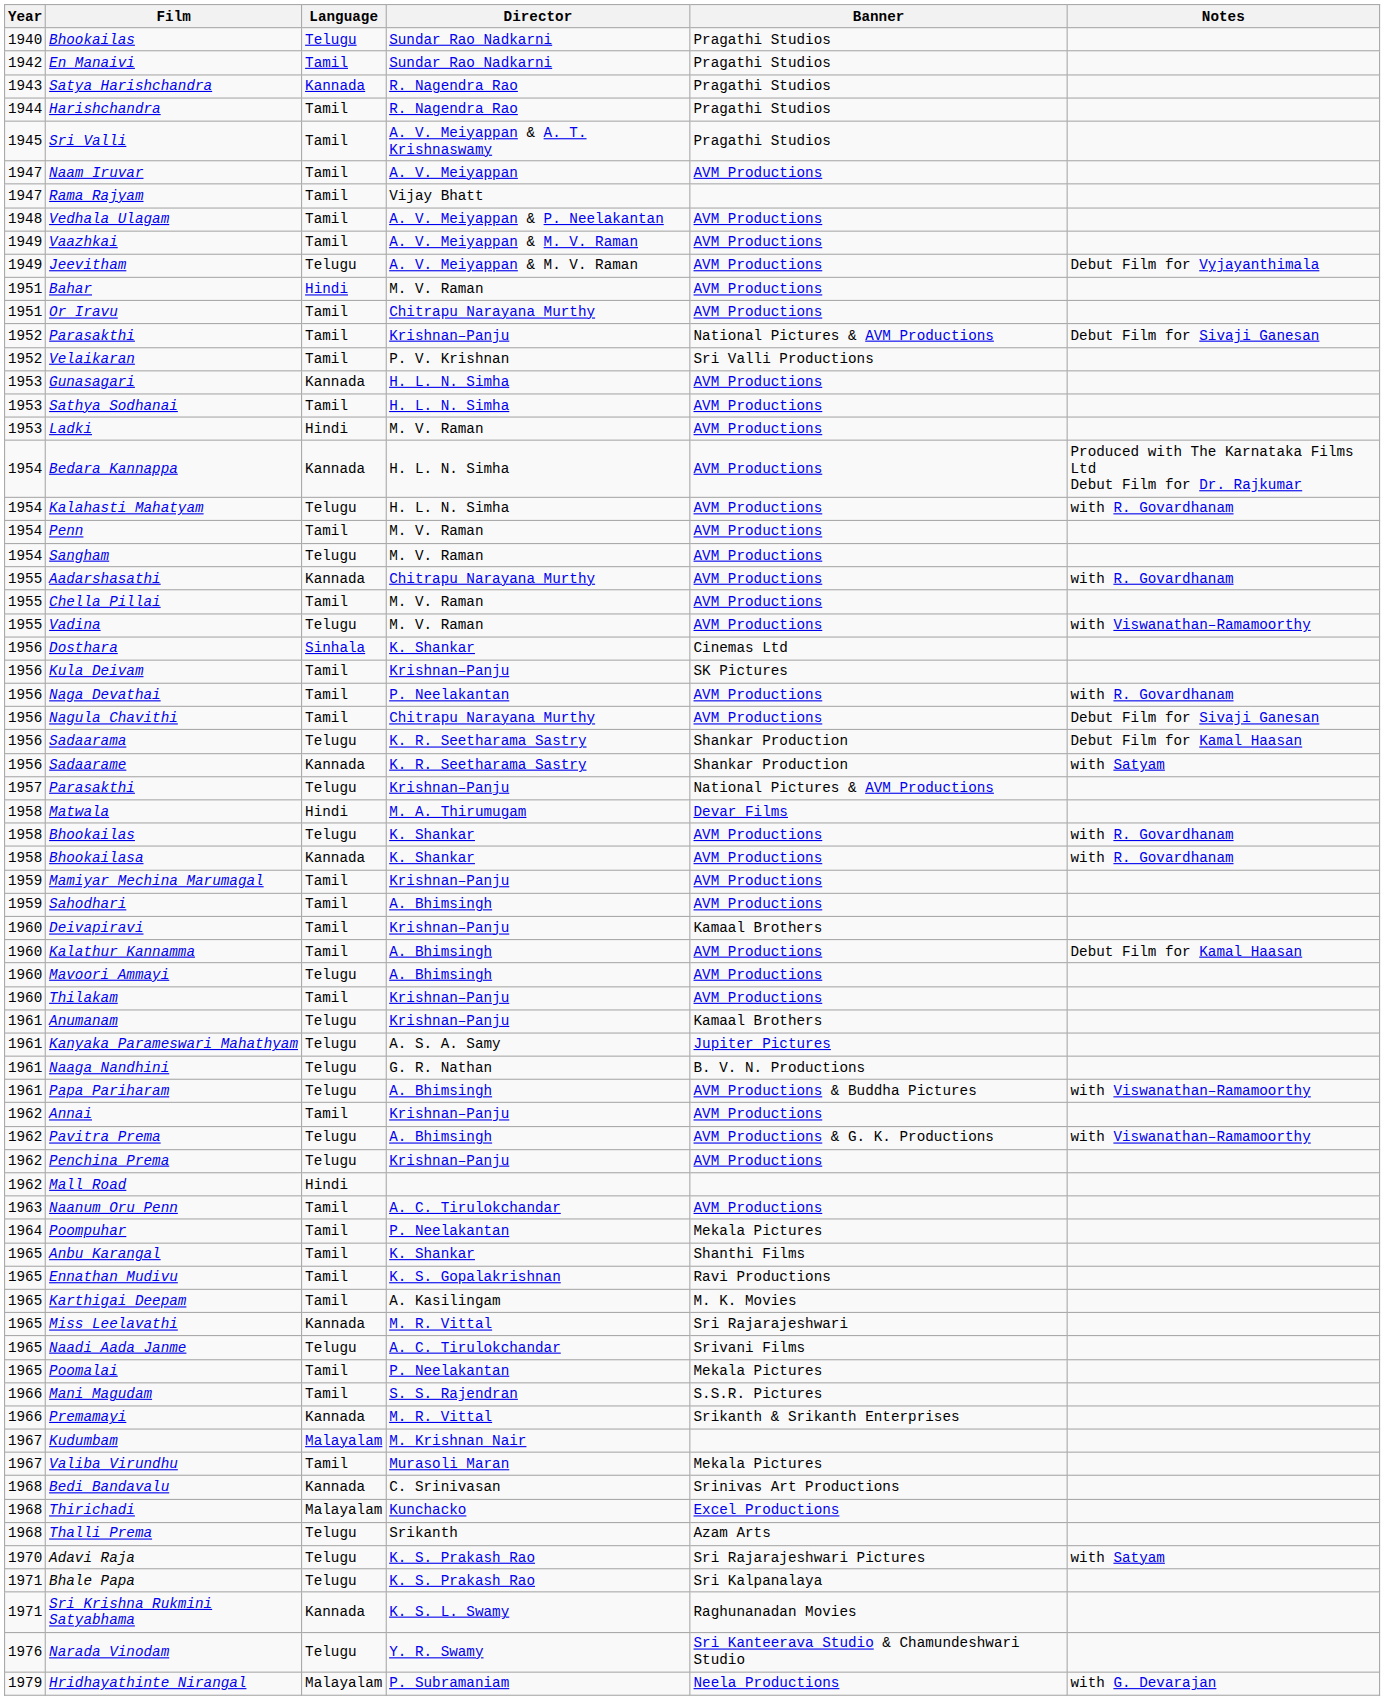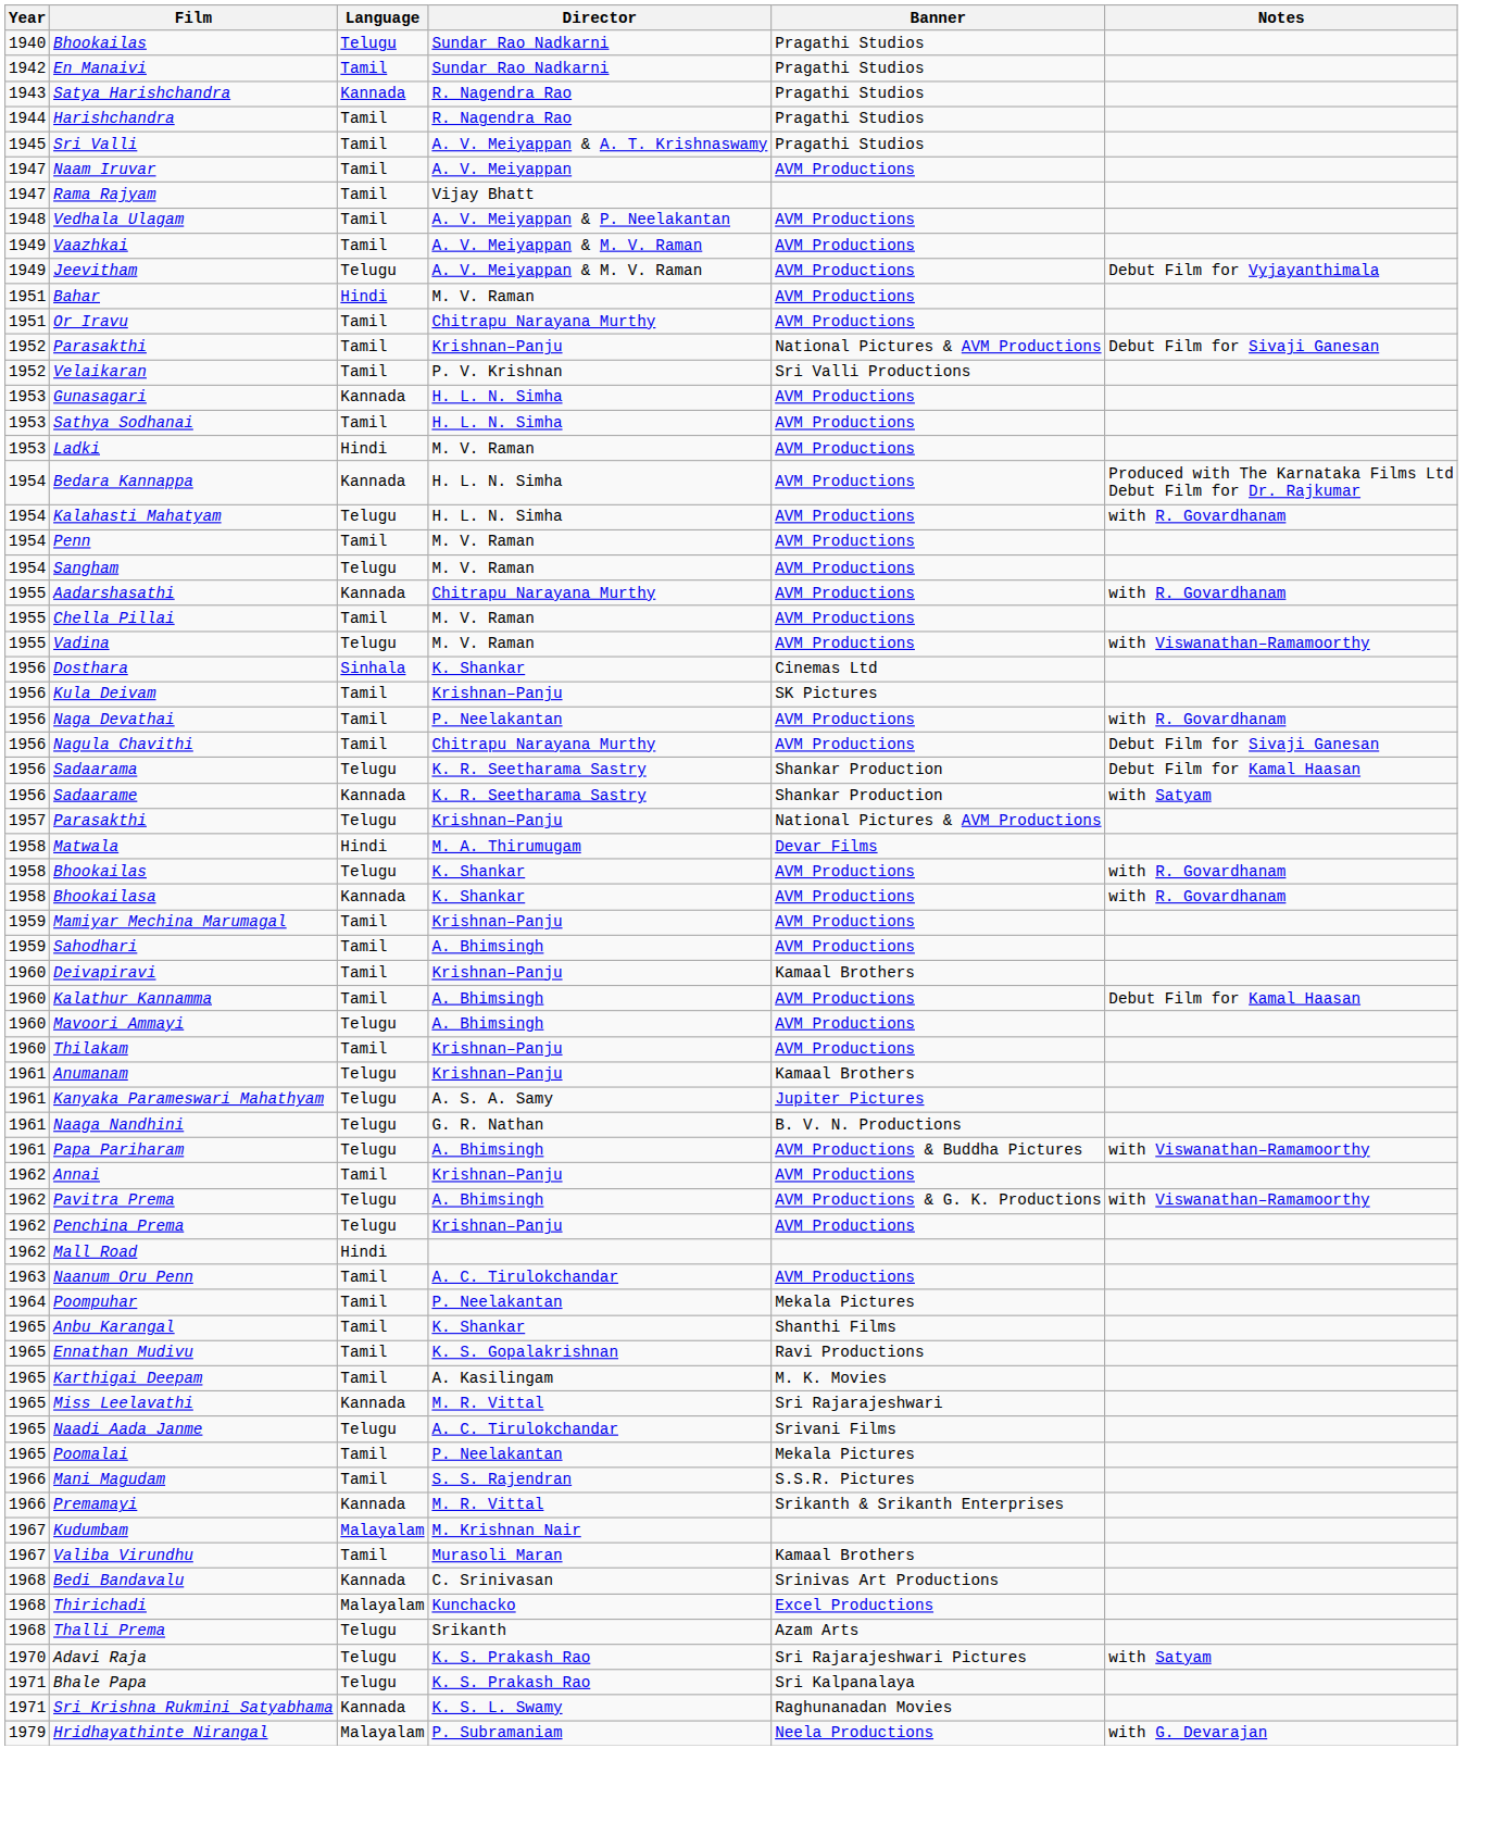 <table class="wikitable sortable">
 <tr>
 <th>Year</th>
 <th>Film</th>
 <th>Language</th>
 <th>Director</th>
 <th>Banner</th>
 <th>Notes</th>
 </tr>
 <tr>
 <td>1940</td>
 <td><em><a href='#'>Bhookailas</a></em></td>
 <td><a href='#'>Telugu</a></td>
 <td><a href='#'>Sundar Rao Nadkarni</a></td>
 <td>Pragathi Studios</td>
 <td></td>
 </tr>
 <tr>
 <td>1942</td>
 <td><em><a href='#'>En Manaivi</a></em></td>
 <td><a href='#'>Tamil</a></td>
 <td><a href='#'>Sundar Rao Nadkarni</a></td>
 <td>Pragathi Studios</td>
 <td></td>
 </tr>
 <tr>
 <td>1943</td>
 <td><em><a href='#'>Satya Harishchandra</a></em></td>
 <td><a href='#'>Kannada</a></td>
 <td><a href='#'>R. Nagendra Rao</a></td>
 <td>Pragathi Studios</td>
 <td></td>
 </tr>
 <tr>
 <td>1944</td>
 <td><em><a href='#'>Harishchandra</a></em></td>
 <td>Tamil</td>
 <td><a href='#'>R. Nagendra Rao</a></td>
 <td>Pragathi Studios</td>
 <td></td>
 </tr>
 <tr>
 <td>1945</td>
 <td><em><a href='#'>Sri Valli</a></em></td>
 <td>Tamil</td>
 <td><a href='#'>A. V. Meiyappan</a> & <a href='#'>A. T. Krishnaswamy</a></td>
 <td>Pragathi Studios</td>
 <td></td>
 </tr>
 <tr>
 <td>1947</td>
 <td><em><a href='#'>Naam Iruvar</a></em></td>
 <td>Tamil</td>
 <td><a href='#'>A. V. Meiyappan</a></td>
 <td><a href='#'>AVM Productions</a></td>
 <td></td>
 </tr>
 <tr>
 <td>1947</td>
 <td><em><a href='#'>Rama Rajyam</a></em></td>
 <td>Tamil</td>
 <td>Vijay Bhatt</td>
 <td></td>
 <td></td>
 </tr>
 <tr>
 <td>1948</td>
 <td><em><a href='#'>Vedhala Ulagam</a></em></td>
 <td>Tamil</td>
 <td><a href='#'>A. V. Meiyappan</a> & <a href='#'>P. Neelakantan</a></td>
 <td><a href='#'>AVM Productions</a></td>
 <td></td>
 </tr>
 <tr>
 <td>1949</td>
 <td><em><a href='#'>Vaazhkai</a></em></td>
 <td>Tamil</td>
 <td><a href='#'>A. V. Meiyappan</a> & <a href='#'>M. V. Raman</a></td>
 <td><a href='#'>AVM Productions</a></td>
 <td></td>
 </tr>
 <tr>
 <td>1949</td>
 <td><em><a href='#'>Jeevitham</a></em></td>
 <td>Telugu</td>
 <td><a href='#'>A. V. Meiyappan</a> & M. V. Raman</td>
 <td><a href='#'>AVM Productions</a></td>
 <td>Debut Film for <a href='#'>Vyjayanthimala</a></td>
 </tr>
 <tr>
 <td>1951</td>
 <td><em><a href='#'>Bahar</a></em></td>
 <td><a href='#'>Hindi</a></td>
 <td>M. V. Raman</td>
 <td><a href='#'>AVM Productions</a></td>
 <td></td>
 </tr>
 <tr>
 <td>1951</td>
 <td><em><a href='#'>Or Iravu</a></em></td>
 <td>Tamil</td>
 <td><a href='#'>Chitrapu Narayana Murthy</a></td>
 <td><a href='#'>AVM Productions</a></td>
 <td></td>
 </tr>
 <tr>
 <td>1952</td>
 <td><em><a href='#'>Parasakthi</a></em></td>
 <td>Tamil</td>
 <td><a href='#'>Krishnan–Panju</a></td>
 <td>National Pictures & <a href='#'>AVM Productions</a></td>
 <td>Debut Film for <a href='#'>Sivaji Ganesan</a></td>
 </tr>
 <tr>
 <td>1952</td>
 <td><em><a href='#'>Velaikaran</a></em></td>
 <td>Tamil</td>
 <td>P. V. Krishnan</td>
 <td>Sri Valli Productions</td>
 <td></td>
 </tr>
 <tr>
 <td>1953</td>
 <td><em><a href='#'>Gunasagari</a></em></td>
 <td>Kannada</td>
 <td><a href='#'>H. L. N. Simha</a></td>
 <td><a href='#'>AVM Productions</a></td>
 <td></td>
 </tr>
 <tr>
 <td>1953</td>
 <td><em><a href='#'>Sathya Sodhanai</a></em></td>
 <td>Tamil</td>
 <td><a href='#'>H. L. N. Simha</a></td>
 <td><a href='#'>AVM Productions</a></td>
 <td></td>
 </tr>
 <tr>
 <td>1953</td>
 <td><em><a href='#'>Ladki</a></em></td>
 <td>Hindi</td>
 <td>M. V. Raman</td>
 <td><a href='#'>AVM Productions</a></td>
 <td></td>
 </tr>
 <tr>
 <td>1954</td>
 <td><em><a href='#'>Bedara Kannappa</a></em></td>
 <td>Kannada</td>
 <td>H. L. N. Simha</td>
 <td><a href='#'>AVM Productions</a></td>
 <td>Produced with The Karnataka Films Ltd<br>Debut Film for <a href='#'>Dr. Rajkumar</a></td>
 </tr>
 <tr>
 <td>1954</td>
 <td><em><a href='#'>Kalahasti Mahatyam</a></em></td>
 <td>Telugu</td>
 <td>H. L. N. Simha</td>
 <td><a href='#'>AVM Productions</a></td>
 <td>with <a href='#'>R. Govardhanam</a></td>
 </tr>
 <tr>
 <td>1954</td>
 <td><em><a href='#'>Penn</a></em></td>
 <td>Tamil</td>
 <td>M. V. Raman</td>
 <td><a href='#'>AVM Productions</a></td>
 <td></td>
 </tr>
 <tr>
 <td>1954</td>
 <td><em><a href='#'>Sangham</a></em></td>
 <td>Telugu</td>
 <td>M. V. Raman</td>
 <td><a href='#'>AVM Productions</a></td>
 <td></td>
 </tr>
 <tr>
 <td>1955</td>
 <td><em><a href='#'>Aadarshasathi</a></em></td>
 <td>Kannada</td>
 <td><a href='#'>Chitrapu Narayana Murthy</a></td>
 <td><a href='#'>AVM Productions</a></td>
 <td>with <a href='#'>R. Govardhanam</a></td>
 </tr>
 <tr>
 <td>1955</td>
 <td><em><a href='#'>Chella Pillai</a></em></td>
 <td>Tamil</td>
 <td>M. V. Raman</td>
 <td><a href='#'>AVM Productions</a></td>
 <td></td>
 </tr>
 <tr>
 <td>1955</td>
 <td><em><a href='#'>Vadina</a></em></td>
 <td>Telugu</td>
 <td>M. V. Raman</td>
 <td><a href='#'>AVM Productions</a></td>
 <td>with <a href='#'>Viswanathan–Ramamoorthy</a></td>
 </tr>
 <tr>
 <td>1956</td>
 <td><em><a href='#'>Dosthara</a></em></td>
 <td><a href='#'>Sinhala</a></td>
 <td><a href='#'>K. Shankar</a></td>
 <td>Cinemas Ltd</td>
 <td></td>
 </tr>
 <tr>
 <td>1956</td>
 <td><em><a href='#'>Kula Deivam</a></em></td>
 <td>Tamil</td>
 <td><a href='#'>Krishnan–Panju</a></td>
 <td>SK Pictures</td>
 <td></td>
 </tr>
 <tr>
 <td>1956</td>
 <td><em><a href='#'>Naga Devathai</a></em></td>
 <td>Tamil</td>
 <td><a href='#'>P. Neelakantan</a></td>
 <td><a href='#'>AVM Productions</a></td>
 <td>with <a href='#'>R. Govardhanam</a></td>
 </tr>
 <tr>
 <td>1956</td>
 <td><em><a href='#'>Nagula Chavithi</a></em></td>
 <td>Tamil</td>
 <td><a href='#'>Chitrapu Narayana Murthy</a></td>
 <td><a href='#'>AVM Productions</a></td>
 <td>Debut Film for <a href='#'>Sivaji Ganesan</a></td>
 </tr>
 <tr>
 <td>1956</td>
 <td><em><a href='#'>Sadaarama</a></em></td>
 <td>Telugu</td>
 <td><a href='#'>K. R. Seetharama Sastry</a></td>
 <td>Shankar Production</td>
 <td>Debut Film for <a href='#'>Kamal Haasan</a></td>
 </tr>
 <tr>
 <td>1956</td>
 <td><em><a href='#'>Sadaarame</a></em></td>
 <td>Kannada</td>
 <td><a href='#'>K. R. Seetharama Sastry</a></td>
 <td>Shankar Production</td>
 <td>with <a href='#'>Satyam</a></td>
 </tr>
 <tr>
 <td>1957</td>
 <td><em><a href='#'>Parasakthi</a></em></td>
 <td>Telugu</td>
 <td><a href='#'>Krishnan–Panju</a></td>
 <td>National Pictures & <a href='#'>AVM Productions</a></td>
 <td></td>
 </tr>
 <tr>
 <td>1958</td>
 <td><em><a href='#'>Matwala</a></em></td>
 <td>Hindi</td>
 <td><a href='#'>M. A. Thirumugam</a></td>
 <td><a href='#'>Devar Films</a></td>
 <td></td>
 </tr>
 <tr>
 <td>1958</td>
 <td><em><a href='#'>Bhookailas</a></em></td>
 <td>Telugu</td>
 <td><a href='#'>K. Shankar</a></td>
 <td><a href='#'>AVM Productions</a></td>
 <td>with <a href='#'>R. Govardhanam</a></td>
 </tr>
 <tr>
 <td>1958</td>
 <td><em><a href='#'>Bhookailasa</a></em></td>
 <td>Kannada</td>
 <td><a href='#'>K. Shankar</a></td>
 <td><a href='#'>AVM Productions</a></td>
 <td>with <a href='#'>R. Govardhanam</a></td>
 </tr>
 <tr>
 <td>1959</td>
 <td><em><a href='#'>Mamiyar Mechina Marumagal</a></em></td>
 <td>Tamil</td>
 <td><a href='#'>Krishnan–Panju</a></td>
 <td><a href='#'>AVM Productions</a></td>
 <td></td>
 </tr>
 <tr>
 <td>1959</td>
 <td><em><a href='#'>Sahodhari</a></em></td>
 <td>Tamil</td>
 <td><a href='#'>A. Bhimsingh</a></td>
 <td><a href='#'>AVM Productions</a></td>
 <td></td>
 </tr>
 <tr>
 <td>1960</td>
 <td><em><a href='#'>Deivapiravi</a></em></td>
 <td>Tamil</td>
 <td><a href='#'>Krishnan–Panju</a></td>
 <td>Kamaal Brothers</td>
 <td></td>
 </tr>
 <tr>
 <td>1960</td>
 <td><em><a href='#'>Kalathur Kannamma</a></em></td>
 <td>Tamil</td>
 <td><a href='#'>A. Bhimsingh</a></td>
 <td><a href='#'>AVM Productions</a></td>
 <td>Debut Film for <a href='#'>Kamal Haasan</a></td>
 </tr>
 <tr>
 <td>1960</td>
 <td><em><a href='#'>Mavoori Ammayi</a></em></td>
 <td>Telugu</td>
 <td><a href='#'>A. Bhimsingh</a></td>
 <td><a href='#'>AVM Productions</a></td>
 <td></td>
 </tr>
 <tr>
 <td>1960</td>
 <td><em><a href='#'>Thilakam</a></em></td>
 <td>Tamil</td>
 <td><a href='#'>Krishnan–Panju</a></td>
 <td><a href='#'>AVM Productions</a></td>
 <td></td>
 </tr>
 <tr>
 <td>1961</td>
 <td><em><a href='#'>Anumanam</a></em></td>
 <td>Telugu</td>
 <td><a href='#'>Krishnan–Panju</a></td>
 <td>Kamaal Brothers</td>
 <td></td>
 </tr>
 <tr>
 <td>1961</td>
 <td><em><a href='#'>Kanyaka Parameswari Mahathyam</a></em></td>
 <td>Telugu</td>
 <td>A. S. A. Samy</td>
 <td><a href='#'>Jupiter Pictures</a></td>
 <td></td>
 </tr>
 <tr>
 <td>1961</td>
 <td><em><a href='#'>Naaga Nandhini</a></em></td>
 <td>Telugu</td>
 <td>G. R. Nathan</td>
 <td>B. V. N. Productions</td>
 <td></td>
 </tr>
 <tr>
 <td>1961</td>
 <td><em><a href='#'>Papa Pariharam</a></em></td>
 <td>Telugu</td>
 <td><a href='#'>A. Bhimsingh</a></td>
 <td><a href='#'>AVM Productions</a> & Buddha Pictures</td>
 <td>with <a href='#'>Viswanathan–Ramamoorthy</a></td>
 </tr>
 <tr>
 <td>1962</td>
 <td><em><a href='#'>Annai</a></em></td>
 <td>Tamil</td>
 <td><a href='#'>Krishnan–Panju</a></td>
 <td><a href='#'>AVM Productions</a></td>
 <td></td>
 </tr>
 <tr>
 <td>1962</td>
 <td><em><a href='#'>Pavitra Prema</a></em></td>
 <td>Telugu</td>
 <td><a href='#'>A. Bhimsingh</a></td>
 <td><a href='#'>AVM Productions</a> & G. K. Productions</td>
 <td>with <a href='#'>Viswanathan–Ramamoorthy</a></td>
 </tr>
 <tr>
 <td>1962</td>
 <td><em><a href='#'>Penchina Prema</a></em></td>
 <td>Telugu</td>
 <td><a href='#'>Krishnan–Panju</a></td>
 <td><a href='#'>AVM Productions</a></td>
 <td></td>
 </tr>
 <tr>
 <td>1962</td>
 <td><em><a href='#'>Mall Road</a></em></td>
 <td>Hindi</td>
 <td></td>
 <td></td>
 <td></td>
 </tr>
 <tr>
 <td>1963</td>
 <td><em><a href='#'>Naanum Oru Penn</a></em></td>
 <td>Tamil</td>
 <td><a href='#'>A. C. Tirulokchandar</a></td>
 <td><a href='#'>AVM Productions</a></td>
 <td></td>
 </tr>
 <tr>
 <td>1964</td>
 <td><em><a href='#'>Poompuhar</a></em></td>
 <td>Tamil</td>
 <td><a href='#'>P. Neelakantan</a></td>
 <td>Mekala Pictures</td>
 <td></td>
 </tr>
 <tr>
 <td>1965</td>
 <td><em><a href='#'>Anbu Karangal</a></em></td>
 <td>Tamil</td>
 <td><a href='#'>K. Shankar</a></td>
 <td>Shanthi Films</td>
 <td></td>
 </tr>
 <tr>
 <td>1965</td>
 <td><em><a href='#'>Ennathan Mudivu</a></em></td>
 <td>Tamil</td>
 <td><a href='#'>K. S. Gopalakrishnan</a></td>
 <td>Ravi Productions</td>
 <td></td>
 </tr>
 <tr>
 <td>1965</td>
 <td><em><a href='#'>Karthigai Deepam</a></em></td>
 <td>Tamil</td>
 <td>A. Kasilingam</td>
 <td>M. K. Movies</td>
 <td></td>
 </tr>
 <tr>
 <td>1965</td>
 <td><em><a href='#'>Miss Leelavathi</a></em></td>
 <td>Kannada</td>
 <td><a href='#'>M. R. Vittal</a></td>
 <td>Sri Rajarajeshwari</td>
 <td></td>
 </tr>
 <tr>
 <td>1965</td>
 <td><em><a href='#'>Naadi Aada Janme</a></em></td>
 <td>Telugu</td>
 <td><a href='#'>A. C. Tirulokchandar</a></td>
 <td>Srivani Films</td>
 <td></td>
 </tr>
 <tr>
 <td>1965</td>
 <td><em><a href='#'>Poomalai</a></em></td>
 <td>Tamil</td>
 <td><a href='#'>P. Neelakantan</a></td>
 <td>Mekala Pictures</td>
 <td></td>
 </tr>
 <tr>
 <td>1966</td>
 <td><em><a href='#'>Mani Magudam</a></em></td>
 <td>Tamil</td>
 <td><a href='#'>S. S. Rajendran</a></td>
 <td>S.S.R. Pictures</td>
 <td></td>
 </tr>
 <tr>
 <td>1966</td>
 <td><em><a href='#'>Premamayi</a></em></td>
 <td>Kannada</td>
 <td><a href='#'>M. R. Vittal</a></td>
 <td>Srikanth & Srikanth Enterprises</td>
 <td></td>
 </tr>
 <tr>
 <td>1967</td>
 <td><em><a href='#'>Kudumbam</a></em></td>
 <td><a href='#'>Malayalam</a></td>
 <td><a href='#'>M. Krishnan Nair</a></td>
 <td></td>
 <td></td>
 </tr>
 <tr>
 <td>1967</td>
 <td><em><a href='#'>Valiba Virundhu</a></em></td>
 <td>Tamil</td>
 <td><a href='#'>Murasoli Maran</a></td>
-<td>Mekala Pictures</td>
+<td>Kamaal Brothers</td>
 <td></td>
 </tr>
 <tr>
 <td>1968</td>
 <td><em><a href='#'>Bedi Bandavalu</a></em></td>
 <td>Kannada</td>
 <td>C. Srinivasan</td>
 <td>Srinivas Art Productions</td>
 <td></td>
 </tr>
 <tr>
 <td>1968</td>
 <td><em><a href='#'>Thirichadi</a></em></td>
 <td>Malayalam</td>
 <td><a href='#'>Kunchacko</a></td>
 <td><a href='#'>Excel Productions</a></td>
 <td></td>
 </tr>
 <tr>
 <td>1968</td>
 <td><em><a href='#'>Thalli Prema</a></em></td>
 <td>Telugu</td>
 <td>Srikanth</td>
 <td>Azam Arts</td>
 <td></td>
 </tr>
 <tr>
 <td>1970</td>
 <td><em>Adavi Raja</em></td>
 <td>Telugu</td>
 <td><a href='#'>K. S. Prakash Rao</a></td>
 <td>Sri Rajarajeshwari Pictures</td>
 <td>with <a href='#'>Satyam</a></td>
 </tr>
 <tr>
 <td>1971</td>
 <td><em>Bhale Papa</em></td>
 <td>Telugu</td>
 <td><a href='#'>K. S. Prakash Rao</a></td>
 <td>Sri Kalpanalaya</td>
 <td></td>
 </tr>
 <tr>
 <td>1971</td>
 <td><em><a href='#'>Sri Krishna Rukmini Satyabhama</a></em></td>
 <td>Kannada</td>
 <td><a href='#'>K. S. L. Swamy</a></td>
 <td>Raghunanadan Movies</td>
 <td></td>
 </tr>
 <tr>
-<td>1976</td>
-<td><em><a href='#'>Narada Vinodam</a></em></td>
-<td>Telugu</td>
-<td><a href='#'>Y. R. Swamy</a></td>
-<td><a href='#'>Sri Kanteerava Studio</a> & Chamundeshwari Studio</td>
-<td></td>
-</tr>
-<tr>
 <td>1979</td>
 <td><em><a href='#'>Hridhayathinte Nirangal</a></em></td>
 <td>Malayalam</td>
 <td><a href='#'>P. Subramaniam</a></td>
 <td><a href='#'>Neela Productions</a></td>
 <td>with <a href='#'>G. Devarajan</a></td>
 </tr>
 </table>
